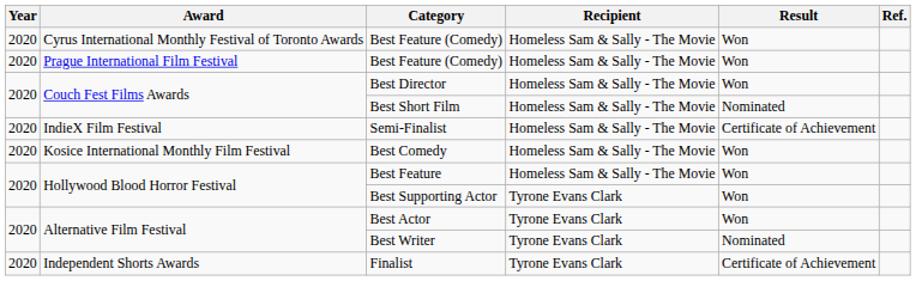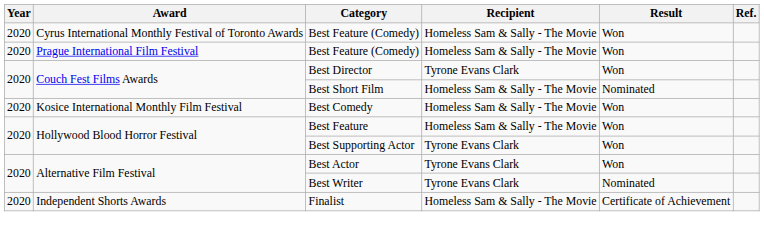 <table class="wikitable">
 <tr>
 <th>Year</th>
 <th>Award</th>
 <th>Category</th>
 <th>Recipient</th>
 <th>Result</th>
 <th>Ref.</th>
 </tr>
 <tr>
 <td>2020</td>
 <td>Cyrus International Monthly Festival of Toronto Awards</td>
 <td>Best Feature (Comedy)</td>
 <td>Homeless Sam & Sally - The Movie</td>
 <td>Won</td>
 <td></td>
 </tr>
 <tr>
 <td>2020</td>
 <td><a href='#'>Prague International Film Festival</a></td>
 <td>Best Feature (Comedy)</td>
 <td>Homeless Sam & Sally - The Movie</td>
 <td>Won</td>
 <td></td>
 </tr>
 <tr>
 <td rowspan="2">2020</td>
 <td rowspan="2"><a href='#'>Couch Fest Films</a> Awards</td>
 <td>Best Director</td>
-<td>Homeless Sam & Sally - The Movie</td>
+<td>Tyrone Evans Clark</td>
 <td>Won</td>
 <td></td>
 </tr>
 <tr>
 <td>Best Short Film</td>
 <td>Homeless Sam & Sally - The Movie</td>
 <td>Nominated</td>
-<td></td>
-</tr>
-<tr>
-<td>2020</td>
-<td>IndieX Film Festival</td>
-<td>Semi-Finalist</td>
-<td>Homeless Sam & Sally - The Movie</td>
-<td>Certificate of Achievement</td>
 <td></td>
 </tr>
 <tr>
 <td>2020</td>
 <td>Kosice International Monthly Film Festival</td>
 <td>Best Comedy</td>
 <td>Homeless Sam & Sally - The Movie</td>
 <td>Won</td>
 <td></td>
 </tr>
 <tr>
 <td rowspan="2">2020</td>
 <td rowspan="2">Hollywood Blood Horror Festival</td>
 <td>Best Feature</td>
 <td>Homeless Sam & Sally - The Movie</td>
 <td>Won</td>
 <td></td>
 </tr>
 <tr>
 <td>Best Supporting Actor</td>
 <td>Tyrone Evans Clark</td>
 <td>Won</td>
 <td></td>
 </tr>
 <tr>
 <td rowspan="2">2020</td>
 <td rowspan="2">Alternative Film Festival</td>
 <td>Best Actor</td>
 <td>Tyrone Evans Clark</td>
 <td>Won</td>
 <td></td>
 </tr>
 <tr>
 <td>Best Writer</td>
 <td>Tyrone Evans Clark</td>
 <td>Nominated</td>
 <td></td>
 </tr>
 <tr>
 <td>2020</td>
 <td>Independent Shorts Awards</td>
 <td>Finalist</td>
-<td>Tyrone Evans Clark</td>
+<td>Homeless Sam & Sally - The Movie</td>
 <td>Certificate of Achievement</td>
 <td></td>
 </tr>
 </table>
